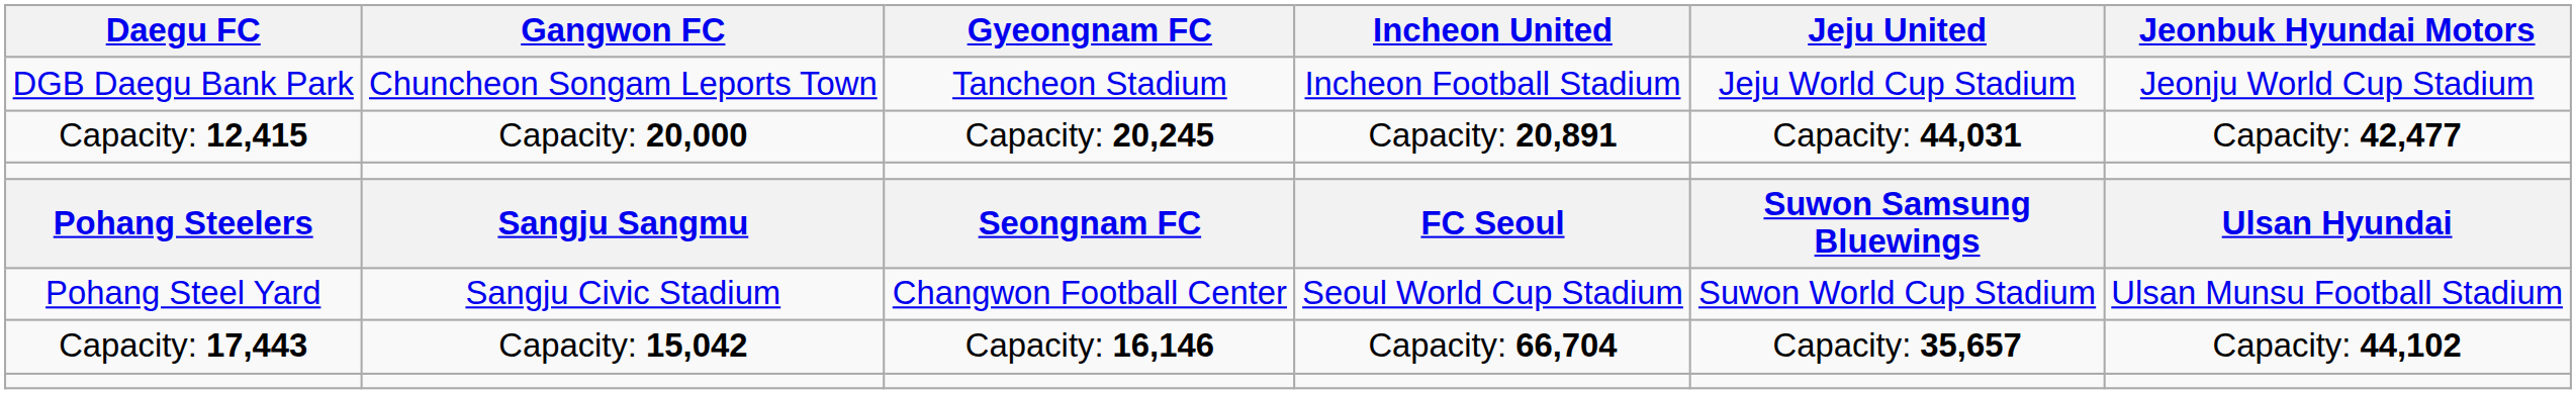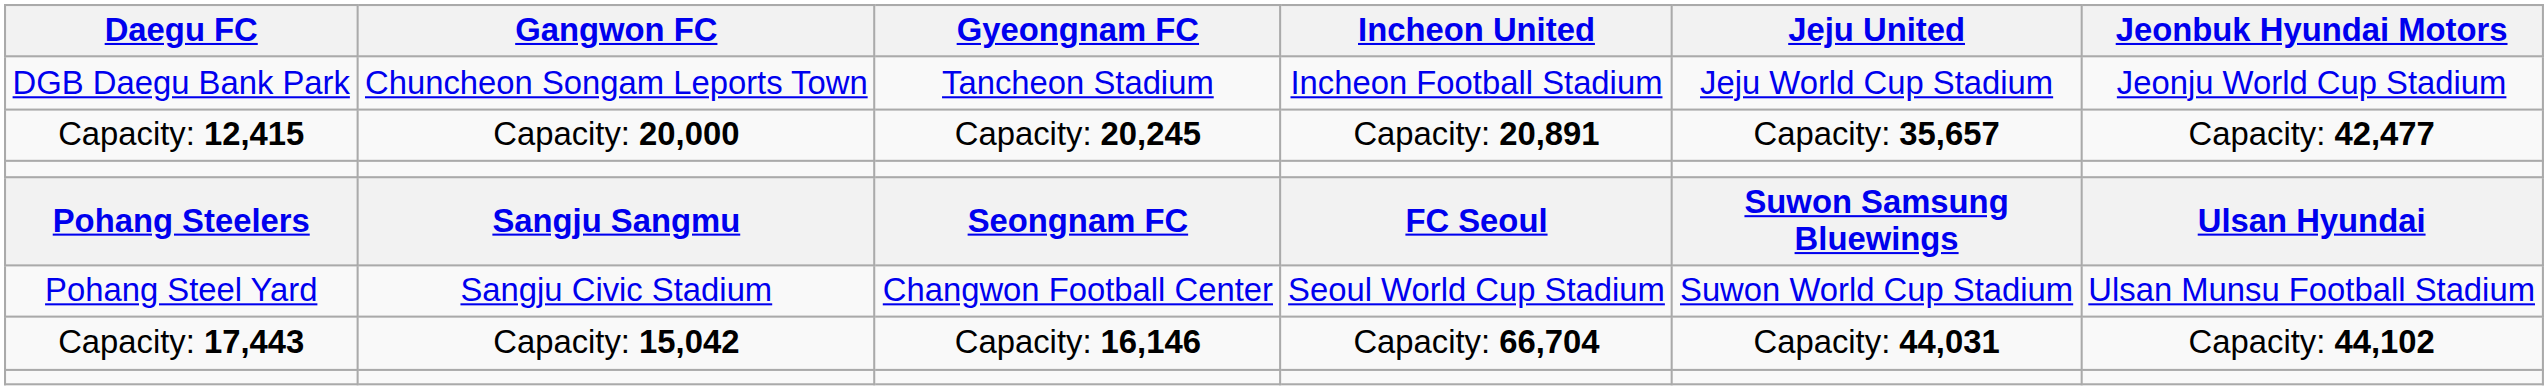 <table class="wikitable" style="text-align:center">
 <tr>
 <th><a href='#'>Daegu FC</a></th>
 <th><a href='#'>Gangwon FC</a></th>
 <th><a href='#'>Gyeongnam FC</a></th>
 <th><a href='#'>Incheon United</a></th>
 <th><a href='#'>Jeju United</a></th>
 <th><a href='#'>Jeonbuk Hyundai Motors</a></th>
 </tr>
 <tr>
 <td><a href='#'>DGB Daegu Bank Park</a></td>
 <td><a href='#'>Chuncheon Songam Leports Town</a></td>
 <td><a href='#'>Tancheon Stadium</a></td>
 <td><a href='#'>Incheon Football Stadium</a></td>
 <td><a href='#'>Jeju World Cup Stadium</a></td>
 <td><a href='#'>Jeonju World Cup Stadium</a></td>
 </tr>
 <tr>
 <td>Capacity: <strong>12,415</strong></td>
 <td>Capacity: <strong>20,000</strong></td>
 <td>Capacity: <strong>20,245</strong></td>
 <td>Capacity: <strong>20,891</strong></td>
-<td>Capacity: <strong>44,031</strong></td>
+<td>Capacity: <strong>35,657</strong></td>
 <td>Capacity: <strong>42,477</strong></td>
 </tr>
 <tr>
 <td></td>
 <td></td>
 <td></td>
 <td></td>
 <td></td>
 <td></td>
 </tr>
 <tr>
 <th><a href='#'>Pohang Steelers</a></th>
 <th><a href='#'>Sangju Sangmu</a></th>
 <th><a href='#'>Seongnam FC</a></th>
 <th><a href='#'>FC Seoul</a></th>
 <th><a href='#'>Suwon Samsung<br>Bluewings</a></th>
 <th><a href='#'>Ulsan Hyundai</a></th>
 </tr>
 <tr>
 <td><a href='#'>Pohang Steel Yard</a></td>
 <td><a href='#'>Sangju Civic Stadium</a></td>
 <td><a href='#'>Changwon Football Center</a></td>
 <td><a href='#'>Seoul World Cup Stadium</a></td>
 <td><a href='#'>Suwon World Cup Stadium</a></td>
 <td><a href='#'>Ulsan Munsu Football Stadium</a></td>
 </tr>
 <tr>
 <td>Capacity: <strong>17,443</strong></td>
 <td>Capacity: <strong>15,042</strong></td>
 <td>Capacity: <strong>16,146</strong></td>
 <td>Capacity: <strong>66,704</strong></td>
-<td>Capacity: <strong>35,657</strong></td>
+<td>Capacity: <strong>44,031</strong></td>
 <td>Capacity: <strong>44,102</strong></td>
 </tr>
 <tr>
 <td></td>
 <td></td>
 <td></td>
 <td></td>
 <td></td>
 <td></td>
 </tr>
 </table>
